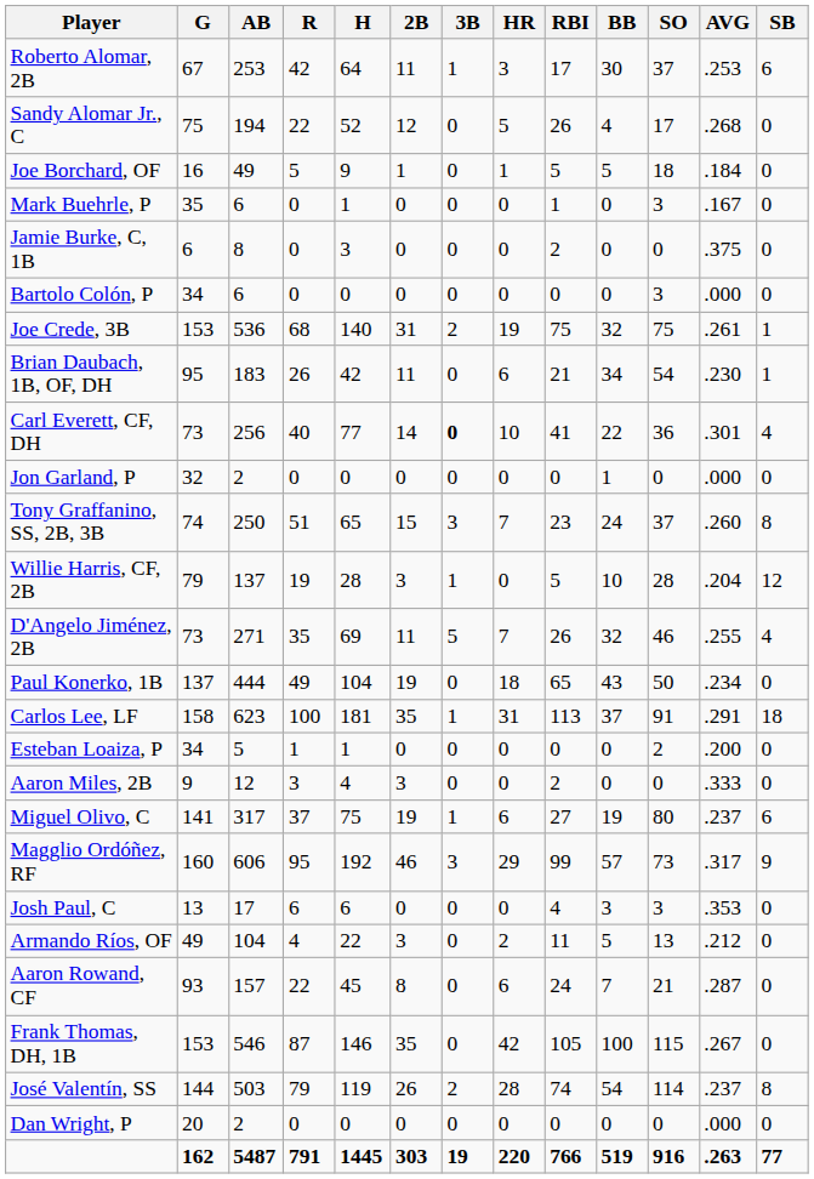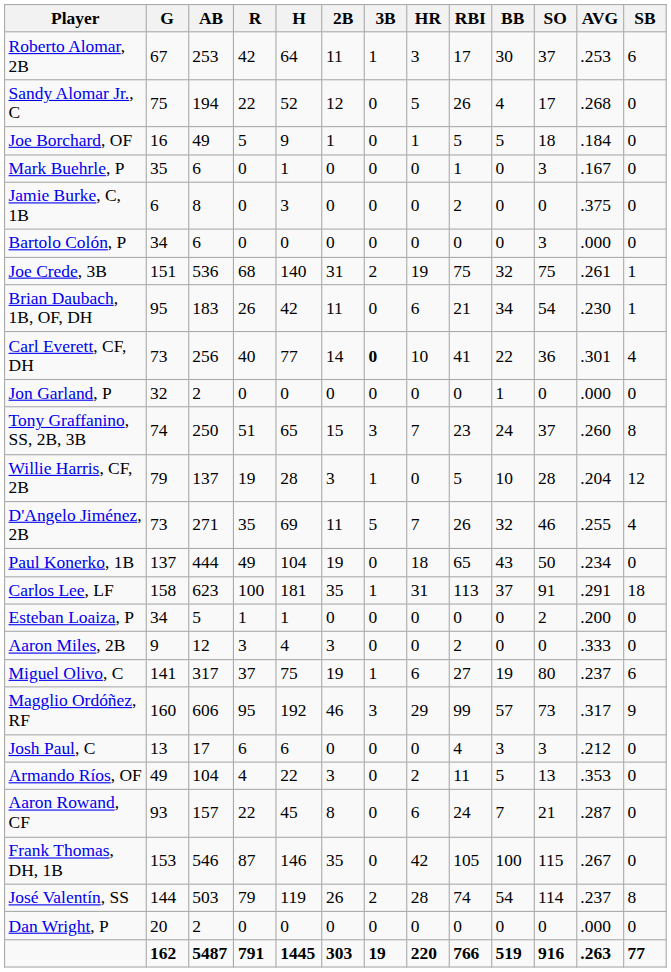 <table class="wikitable sortable">
 <tr>
 <th bgcolor="#DDDDFF" width="20%">Player</th>
 <th bgcolor="#DDDDFF" width="6%">G</th>
 <th bgcolor="#DDDDFF" width="6%">AB</th>
 <th bgcolor="#DDDDFF" width="6%">R</th>
 <th bgcolor="#DDDDFF" width="6%">H</th>
 <th bgcolor="#DDDDFF" width="6%">2B</th>
 <th bgcolor="#DDDDFF" width="6%">3B</th>
 <th bgcolor="#DDDDFF" width="6%">HR</th>
 <th bgcolor="#DDDDFF" width="6%">RBI</th>
 <th bgcolor="#DDDDFF" width="6%">BB</th>
 <th bgcolor="#DDDDFF" width="6%">SO</th>
 <th bgcolor="#DDDDFF" width="6%">AVG</th>
 <th bgcolor="#DDDDFF" width="6%">SB</th>
 </tr>
 <tr>
 <td><a href='#'>Roberto Alomar</a>, 2B</td>
 <td>67</td>
 <td>253</td>
 <td>42</td>
 <td>64</td>
 <td>11</td>
 <td>1</td>
 <td>3</td>
 <td>17</td>
 <td>30</td>
 <td>37</td>
 <td>.253</td>
 <td>6</td>
 </tr>
 <tr>
 <td><a href='#'>Sandy Alomar Jr.</a>, C</td>
 <td>75</td>
 <td>194</td>
 <td>22</td>
 <td>52</td>
 <td>12</td>
 <td>0</td>
 <td>5</td>
 <td>26</td>
 <td>4</td>
 <td>17</td>
 <td>.268</td>
 <td>0</td>
 </tr>
 <tr>
 <td><a href='#'>Joe Borchard</a>, OF</td>
 <td>16</td>
 <td>49</td>
 <td>5</td>
 <td>9</td>
 <td>1</td>
 <td>0</td>
 <td>1</td>
 <td>5</td>
 <td>5</td>
 <td>18</td>
 <td>.184</td>
 <td>0</td>
 </tr>
 <tr>
 <td><a href='#'>Mark Buehrle</a>, P</td>
 <td>35</td>
 <td>6</td>
 <td>0</td>
 <td>1</td>
 <td>0</td>
 <td>0</td>
 <td>0</td>
 <td>1</td>
 <td>0</td>
 <td>3</td>
 <td>.167</td>
 <td>0</td>
 </tr>
 <tr>
 <td><a href='#'>Jamie Burke</a>, C, 1B</td>
 <td>6</td>
 <td>8</td>
 <td>0</td>
 <td>3</td>
 <td>0</td>
 <td>0</td>
 <td>0</td>
 <td>2</td>
 <td>0</td>
 <td>0</td>
 <td>.375</td>
 <td>0</td>
 </tr>
 <tr>
 <td><a href='#'>Bartolo Colón</a>, P</td>
 <td>34</td>
 <td>6</td>
 <td>0</td>
 <td>0</td>
 <td>0</td>
 <td>0</td>
 <td>0</td>
 <td>0</td>
 <td>0</td>
 <td>3</td>
 <td>.000</td>
 <td>0</td>
 </tr>
 <tr>
 <td><a href='#'>Joe Crede</a>, 3B</td>
-<td>153</td>
+<td>151</td>
 <td>536</td>
 <td>68</td>
 <td>140</td>
 <td>31</td>
 <td>2</td>
 <td>19</td>
 <td>75</td>
 <td>32</td>
 <td>75</td>
 <td>.261</td>
 <td>1</td>
 </tr>
 <tr>
 <td><a href='#'>Brian Daubach</a>, 1B, OF, DH</td>
 <td>95</td>
 <td>183</td>
 <td>26</td>
 <td>42</td>
 <td>11</td>
 <td>0</td>
 <td>6</td>
 <td>21</td>
 <td>34</td>
 <td>54</td>
 <td>.230</td>
 <td>1</td>
 </tr>
 <tr>
 <td><a href='#'>Carl Everett</a>, CF, DH</td>
 <td>73</td>
 <td>256</td>
 <td>40</td>
 <td>77</td>
 <td>14</td>
 <td><strong>0</strong></td>
 <td>10</td>
 <td>41</td>
 <td>22</td>
 <td>36</td>
 <td>.301</td>
 <td>4</td>
 </tr>
 <tr>
 <td><a href='#'>Jon Garland</a>, P</td>
 <td>32</td>
 <td>2</td>
 <td>0</td>
 <td>0</td>
 <td>0</td>
 <td>0</td>
 <td>0</td>
 <td>0</td>
 <td>1</td>
 <td>0</td>
 <td>.000</td>
 <td>0</td>
 </tr>
 <tr>
 <td><a href='#'>Tony Graffanino</a>, SS, 2B, 3B</td>
 <td>74</td>
 <td>250</td>
 <td>51</td>
 <td>65</td>
 <td>15</td>
 <td>3</td>
 <td>7</td>
 <td>23</td>
 <td>24</td>
 <td>37</td>
 <td>.260</td>
 <td>8</td>
 </tr>
 <tr>
 <td><a href='#'>Willie Harris</a>, CF, 2B</td>
 <td>79</td>
 <td>137</td>
 <td>19</td>
 <td>28</td>
 <td>3</td>
 <td>1</td>
 <td>0</td>
 <td>5</td>
 <td>10</td>
 <td>28</td>
 <td>.204</td>
 <td>12</td>
 </tr>
 <tr>
 <td><a href='#'>D'Angelo Jiménez</a>, 2B</td>
 <td>73</td>
 <td>271</td>
 <td>35</td>
 <td>69</td>
 <td>11</td>
 <td>5</td>
 <td>7</td>
 <td>26</td>
 <td>32</td>
 <td>46</td>
 <td>.255</td>
 <td>4</td>
 </tr>
 <tr>
 <td><a href='#'>Paul Konerko</a>, 1B</td>
 <td>137</td>
 <td>444</td>
 <td>49</td>
 <td>104</td>
 <td>19</td>
 <td>0</td>
 <td>18</td>
 <td>65</td>
 <td>43</td>
 <td>50</td>
 <td>.234</td>
 <td>0</td>
 </tr>
 <tr>
 <td><a href='#'>Carlos Lee</a>, LF</td>
 <td>158</td>
 <td>623</td>
 <td>100</td>
 <td>181</td>
 <td>35</td>
 <td>1</td>
 <td>31</td>
 <td>113</td>
 <td>37</td>
 <td>91</td>
 <td>.291</td>
 <td>18</td>
 </tr>
 <tr>
 <td><a href='#'>Esteban Loaiza</a>, P</td>
 <td>34</td>
 <td>5</td>
 <td>1</td>
 <td>1</td>
 <td>0</td>
 <td>0</td>
 <td>0</td>
 <td>0</td>
 <td>0</td>
 <td>2</td>
 <td>.200</td>
 <td>0</td>
 </tr>
 <tr>
 <td><a href='#'>Aaron Miles</a>, 2B</td>
 <td>9</td>
 <td>12</td>
 <td>3</td>
 <td>4</td>
 <td>3</td>
 <td>0</td>
 <td>0</td>
 <td>2</td>
 <td>0</td>
 <td>0</td>
 <td>.333</td>
 <td>0</td>
 </tr>
 <tr>
 <td><a href='#'>Miguel Olivo</a>, C</td>
 <td>141</td>
 <td>317</td>
 <td>37</td>
 <td>75</td>
 <td>19</td>
 <td>1</td>
 <td>6</td>
 <td>27</td>
 <td>19</td>
 <td>80</td>
 <td>.237</td>
 <td>6</td>
 </tr>
 <tr>
 <td><a href='#'>Magglio Ordóñez</a>, RF</td>
 <td>160</td>
 <td>606</td>
 <td>95</td>
 <td>192</td>
 <td>46</td>
 <td>3</td>
 <td>29</td>
 <td>99</td>
 <td>57</td>
 <td>73</td>
 <td>.317</td>
 <td>9</td>
 </tr>
 <tr>
 <td><a href='#'>Josh Paul</a>, C</td>
 <td>13</td>
 <td>17</td>
 <td>6</td>
 <td>6</td>
 <td>0</td>
 <td>0</td>
 <td>0</td>
 <td>4</td>
 <td>3</td>
 <td>3</td>
-<td>.353</td>
+<td>.212</td>
 <td>0</td>
 </tr>
 <tr>
 <td><a href='#'>Armando Ríos</a>, OF</td>
 <td>49</td>
 <td>104</td>
 <td>4</td>
 <td>22</td>
 <td>3</td>
 <td>0</td>
 <td>2</td>
 <td>11</td>
 <td>5</td>
 <td>13</td>
-<td>.212</td>
+<td>.353</td>
 <td>0</td>
 </tr>
 <tr>
 <td><a href='#'>Aaron Rowand</a>, CF</td>
 <td>93</td>
 <td>157</td>
 <td>22</td>
 <td>45</td>
 <td>8</td>
 <td>0</td>
 <td>6</td>
 <td>24</td>
 <td>7</td>
 <td>21</td>
 <td>.287</td>
 <td>0</td>
 </tr>
 <tr>
 <td><a href='#'>Frank Thomas</a>, DH, 1B</td>
 <td>153</td>
 <td>546</td>
 <td>87</td>
 <td>146</td>
 <td>35</td>
 <td>0</td>
 <td>42</td>
 <td>105</td>
 <td>100</td>
 <td>115</td>
 <td>.267</td>
 <td>0</td>
 </tr>
 <tr>
 <td><a href='#'>José Valentín</a>, SS</td>
 <td>144</td>
 <td>503</td>
 <td>79</td>
 <td>119</td>
 <td>26</td>
 <td>2</td>
 <td>28</td>
 <td>74</td>
 <td>54</td>
 <td>114</td>
 <td>.237</td>
 <td>8</td>
 </tr>
 <tr>
 <td><a href='#'>Dan Wright</a>, P</td>
 <td>20</td>
 <td>2</td>
 <td>0</td>
 <td>0</td>
 <td>0</td>
 <td>0</td>
 <td>0</td>
 <td>0</td>
 <td>0</td>
 <td>0</td>
 <td>.000</td>
 <td>0</td>
 </tr>
 <tr class="sortbottom">
 <td></td>
 <td><strong>162</strong></td>
 <td><strong>5487</strong></td>
 <td><strong>791</strong></td>
 <td><strong>1445</strong></td>
 <td><strong>303</strong></td>
 <td><strong>19</strong></td>
 <td><strong>220</strong></td>
 <td><strong>766</strong></td>
 <td><strong>519</strong></td>
 <td><strong>916</strong></td>
 <td><strong>.263</strong></td>
 <td><strong>77</strong></td>
 </tr>
 </table>
